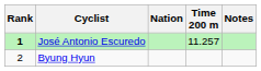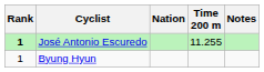 <table class="wikitable sortable" style="text-align:center">
 <tr>
 <th>Rank</th>
 <th>Cyclist</th>
 <th>Nation</th>
 <th>Time<br>200 m</th>
 <th>Notes</th>
 </tr>
 <tr bgcolor=bbf3bb>
 <td><strong>1</strong></td>
 <td align=left><a href='#'>José Antonio Escuredo</a></td>
 <td align=left></td>
-<td>11.257</td>
+<td>11.255</td>
 <td></td>
 </tr>
 <tr>
-<td>2</td>
+<td>1</td>
 <td align=left><a href='#'>Byung Hyun</a></td>
 <td align=left></td>
 <td></td>
 <td></td>
 </tr>
 </table>
